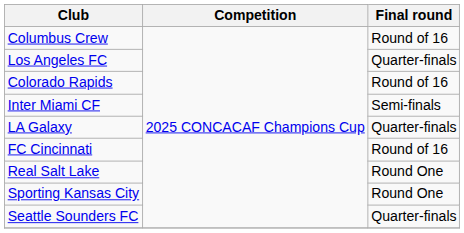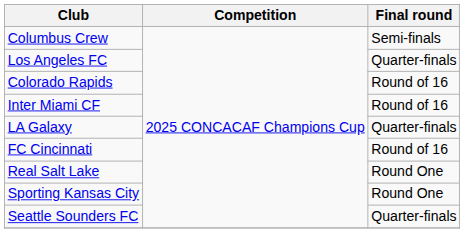 <table class="wikitable">
 <tr>
 <th>Club</th>
 <th>Competition</th>
 <th>Final round</th>
 </tr>
 <tr>
 <td><a href='#'>Columbus Crew</a></td>
 <td rowspan=9><a href='#'>2025 CONCACAF Champions Cup</a></td>
-<td>Round of 16</td>
+<td>Semi-finals</td>
 </tr>
 <tr>
 <td><a href='#'>Los Angeles FC</a></td>
 <td>Quarter-finals</td>
 </tr>
 <tr>
 <td><a href='#'>Colorado Rapids</a></td>
 <td>Round of 16</td>
 </tr>
 <tr>
 <td><a href='#'>Inter Miami CF</a></td>
-<td>Semi-finals</td>
+<td>Round of 16</td>
 </tr>
 <tr>
 <td><a href='#'>LA Galaxy</a></td>
 <td>Quarter-finals</td>
 </tr>
 <tr>
 <td><a href='#'>FC Cincinnati</a></td>
 <td>Round of 16</td>
 </tr>
 <tr>
 <td><a href='#'>Real Salt Lake</a></td>
 <td>Round One</td>
 </tr>
 <tr>
 <td><a href='#'>Sporting Kansas City</a></td>
 <td>Round One</td>
 </tr>
 <tr>
 <td><a href='#'>Seattle Sounders FC</a></td>
 <td>Quarter-finals</td>
 </tr>
 <tr>
 </tr>
 </table>
